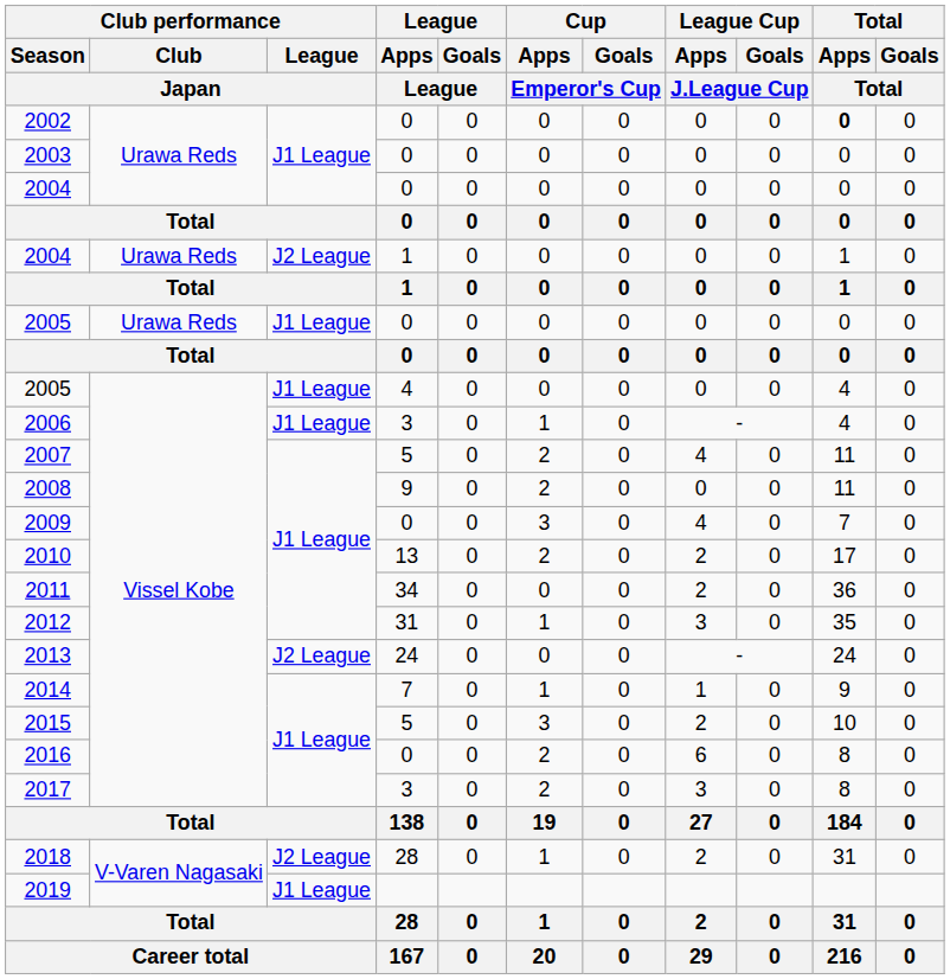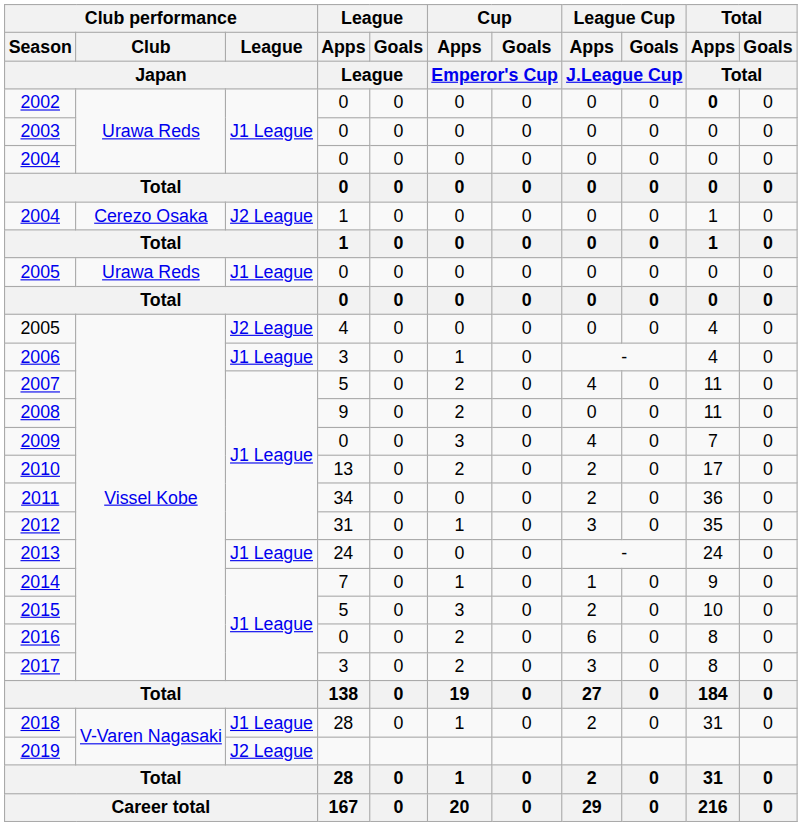 <table class="wikitable" style="text-align:center;">
 <tr>
 <th colspan=3>Club performance</th>
 <th colspan=2>League</th>
 <th colspan=2>Cup</th>
 <th colspan=2>League Cup</th>
 <th colspan=2>Total</th>
 </tr>
 <tr>
 <th>Season</th>
 <th>Club</th>
 <th>League</th>
 <th>Apps</th>
 <th>Goals</th>
 <th>Apps</th>
 <th>Goals</th>
 <th>Apps</th>
 <th>Goals</th>
 <th>Apps</th>
 <th>Goals</th>
 </tr>
 <tr>
 <th colspan=3>Japan</th>
 <th colspan=2>League</th>
 <th colspan=2><a href='#'>Emperor's Cup</a></th>
 <th colspan=2><a href='#'>J.League Cup</a></th>
 <th colspan=2>Total</th>
 </tr>
 <tr>
 <td><a href='#'>2002</a></td>
 <td rowspan="3"><a href='#'>Urawa Reds</a></td>
 <td rowspan="3"><a href='#'>J1 League</a></td>
 <td>0</td>
 <td>0</td>
 <td>0</td>
 <td>0</td>
 <td>0</td>
 <td>0</td>
 <td><strong>0</strong></td>
 <td>0</td>
 </tr>
 <tr>
 <td><a href='#'>2003</a></td>
 <td>0</td>
 <td>0</td>
 <td>0</td>
 <td>0</td>
 <td>0</td>
 <td>0</td>
 <td>0</td>
 <td>0</td>
 </tr>
 <tr>
 <td><a href='#'>2004</a></td>
 <td>0</td>
 <td>0</td>
 <td>0</td>
 <td>0</td>
 <td>0</td>
 <td>0</td>
 <td>0</td>
 <td>0</td>
 </tr>
 <tr>
 <th colspan="3">Total</th>
 <th>0</th>
 <th>0</th>
 <th>0</th>
 <th>0</th>
 <th>0</th>
 <th>0</th>
 <th>0</th>
 <th>0</th>
 </tr>
 <tr>
 <td><a href='#'>2004</a></td>
-<td><a href='#'>Urawa Reds</a></td>
+<td><a href='#'>Cerezo Osaka</a></td>
 <td><a href='#'>J2 League</a></td>
 <td>1</td>
 <td>0</td>
 <td>0</td>
 <td>0</td>
 <td>0</td>
 <td>0</td>
 <td>1</td>
 <td>0</td>
 </tr>
 <tr>
 <th colspan="3">Total</th>
 <th>1</th>
 <th>0</th>
 <th>0</th>
 <th>0</th>
 <th>0</th>
 <th>0</th>
 <th>1</th>
 <th>0</th>
 </tr>
 <tr>
 <td><a href='#'>2005</a></td>
 <td><a href='#'>Urawa Reds</a></td>
 <td><a href='#'>J1 League</a></td>
 <td>0</td>
 <td>0</td>
 <td>0</td>
 <td>0</td>
 <td>0</td>
 <td>0</td>
 <td>0</td>
 <td>0</td>
 </tr>
 <tr>
 <th colspan="3">Total</th>
 <th>0</th>
 <th>0</th>
 <th>0</th>
 <th>0</th>
 <th>0</th>
 <th>0</th>
 <th>0</th>
 <th>0</th>
 </tr>
 <tr>
 <td>2005</td>
 <td rowspan="13"><a href='#'>Vissel Kobe</a></td>
-<td><a href='#'>J1 League</a></td>
+<td><a href='#'>J2 League</a></td>
 <td>4</td>
 <td>0</td>
 <td>0</td>
 <td>0</td>
 <td>0</td>
 <td>0</td>
 <td>4</td>
 <td>0</td>
 </tr>
 <tr>
 <td><a href='#'>2006</a></td>
 <td><a href='#'>J1 League</a></td>
 <td>3</td>
 <td>0</td>
 <td>1</td>
 <td>0</td>
 <td colspan="2">-</td>
 <td>4</td>
 <td>0</td>
 </tr>
 <tr>
 <td><a href='#'>2007</a></td>
 <td rowspan="6"><a href='#'>J1 League</a></td>
 <td>5</td>
 <td>0</td>
 <td>2</td>
 <td>0</td>
 <td>4</td>
 <td>0</td>
 <td>11</td>
 <td>0</td>
 </tr>
 <tr>
 <td><a href='#'>2008</a></td>
 <td>9</td>
 <td>0</td>
 <td>2</td>
 <td>0</td>
 <td>0</td>
 <td>0</td>
 <td>11</td>
 <td>0</td>
 </tr>
 <tr>
 <td><a href='#'>2009</a></td>
 <td>0</td>
 <td>0</td>
 <td>3</td>
 <td>0</td>
 <td>4</td>
 <td>0</td>
 <td>7</td>
 <td>0</td>
 </tr>
 <tr>
 <td><a href='#'>2010</a></td>
 <td>13</td>
 <td>0</td>
 <td>2</td>
 <td>0</td>
 <td>2</td>
 <td>0</td>
 <td>17</td>
 <td>0</td>
 </tr>
 <tr>
 <td><a href='#'>2011</a></td>
 <td>34</td>
 <td>0</td>
 <td>0</td>
 <td>0</td>
 <td>2</td>
 <td>0</td>
 <td>36</td>
 <td>0</td>
 </tr>
 <tr>
 <td><a href='#'>2012</a></td>
 <td>31</td>
 <td>0</td>
 <td>1</td>
 <td>0</td>
 <td>3</td>
 <td>0</td>
 <td>35</td>
 <td>0</td>
 </tr>
 <tr>
 <td><a href='#'>2013</a></td>
-<td><a href='#'>J2 League</a></td>
+<td><a href='#'>J1 League</a></td>
 <td>24</td>
 <td>0</td>
 <td>0</td>
 <td>0</td>
 <td colspan="2">-</td>
 <td>24</td>
 <td>0</td>
 </tr>
 <tr>
 <td><a href='#'>2014</a></td>
 <td rowspan="4"><a href='#'>J1 League</a></td>
 <td>7</td>
 <td>0</td>
 <td>1</td>
 <td>0</td>
 <td>1</td>
 <td>0</td>
 <td>9</td>
 <td>0</td>
 </tr>
 <tr>
 <td><a href='#'>2015</a></td>
 <td>5</td>
 <td>0</td>
 <td>3</td>
 <td>0</td>
 <td>2</td>
 <td>0</td>
 <td>10</td>
 <td>0</td>
 </tr>
 <tr>
 <td><a href='#'>2016</a></td>
 <td>0</td>
 <td>0</td>
 <td>2</td>
 <td>0</td>
 <td>6</td>
 <td>0</td>
 <td>8</td>
 <td>0</td>
 </tr>
 <tr>
 <td><a href='#'>2017</a></td>
 <td>3</td>
 <td>0</td>
 <td>2</td>
 <td>0</td>
 <td>3</td>
 <td>0</td>
 <td>8</td>
 <td>0</td>
 </tr>
 <tr>
 <th colspan="3">Total</th>
 <th>138</th>
 <th>0</th>
 <th>19</th>
 <th>0</th>
 <th>27</th>
 <th>0</th>
 <th>184</th>
 <th>0</th>
 </tr>
 <tr>
 <td><a href='#'>2018</a></td>
 <td rowspan="2"><a href='#'>V-Varen Nagasaki</a></td>
-<td><a href='#'>J2 League</a></td>
+<td><a href='#'>J1 League</a></td>
 <td>28</td>
 <td>0</td>
 <td>1</td>
 <td>0</td>
 <td>2</td>
 <td>0</td>
 <td>31</td>
 <td>0</td>
 </tr>
 <tr>
 <td><a href='#'>2019</a></td>
-<td><a href='#'>J1 League</a></td>
+<td><a href='#'>J2 League</a></td>
 <td></td>
 <td></td>
 <td></td>
 <td></td>
 <td></td>
 <td></td>
 <td></td>
 <td></td>
 </tr>
 <tr>
 <th colspan="3">Total</th>
 <th>28</th>
 <th>0</th>
 <th>1</th>
 <th>0</th>
 <th>2</th>
 <th>0</th>
 <th>31</th>
 <th>0</th>
 </tr>
 <tr>
 <th colspan=3>Career total</th>
 <th>167</th>
 <th>0</th>
 <th>20</th>
 <th>0</th>
 <th>29</th>
 <th>0</th>
 <th>216</th>
 <th>0</th>
 </tr>
 </table>
